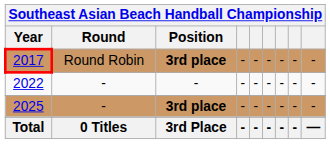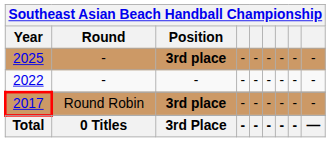 <table class="wikitable" style="text-align: center;">
 <tr>
 <th colspan=9><a href='#'>Southeast Asian Beach Handball Championship</a></th>
 </tr>
 <tr>
 <th>Year</th>
 <th>Round</th>
 <th>Position</th>
 <th></th>
 <th></th>
 <th></th>
 <th></th>
 <th></th>
 <th></th>
 </tr>
 <tr style="background:#cc9966;">
-<td style="border: 3px solid red"> <a href='#'>2017</a></td>
-<td>Round Robin</td>
+<td> <a href='#'>2025</a></td>
+<td>-</td>
 <td><strong>3rd place</strong></td>
 <td>-</td>
 <td>-</td>
 <td>-</td>
 <td>-</td>
 <td>-</td>
 <td>-</td>
 </tr>
 <tr>
 <td> <a href='#'>2022</a></td>
 <td>-</td>
 <td>-</td>
 <td>-</td>
 <td>-</td>
 <td>-</td>
 <td>-</td>
 <td>-</td>
 <td>-</td>
 </tr>
 <tr>
 </tr>
 <tr style="background:#cc9966;">
-<td> <a href='#'>2025</a></td>
-<td>-</td>
+<td style="border: 3px solid red"> <a href='#'>2017</a></td>
+<td>Round Robin</td>
 <td><strong>3rd place</strong></td>
 <td>-</td>
 <td>-</td>
 <td>-</td>
 <td>-</td>
 <td>-</td>
 <td>-</td>
 </tr>
 <tr>
 </tr>
 <tr>
 <th>Total</th>
 <th>0 Titles</th>
 <th>3rd Place</th>
 <th>-</th>
 <th>-</th>
 <th>-</th>
 <th>-</th>
 <th>-</th>
 <th>—</th>
 </tr>
 </table>
